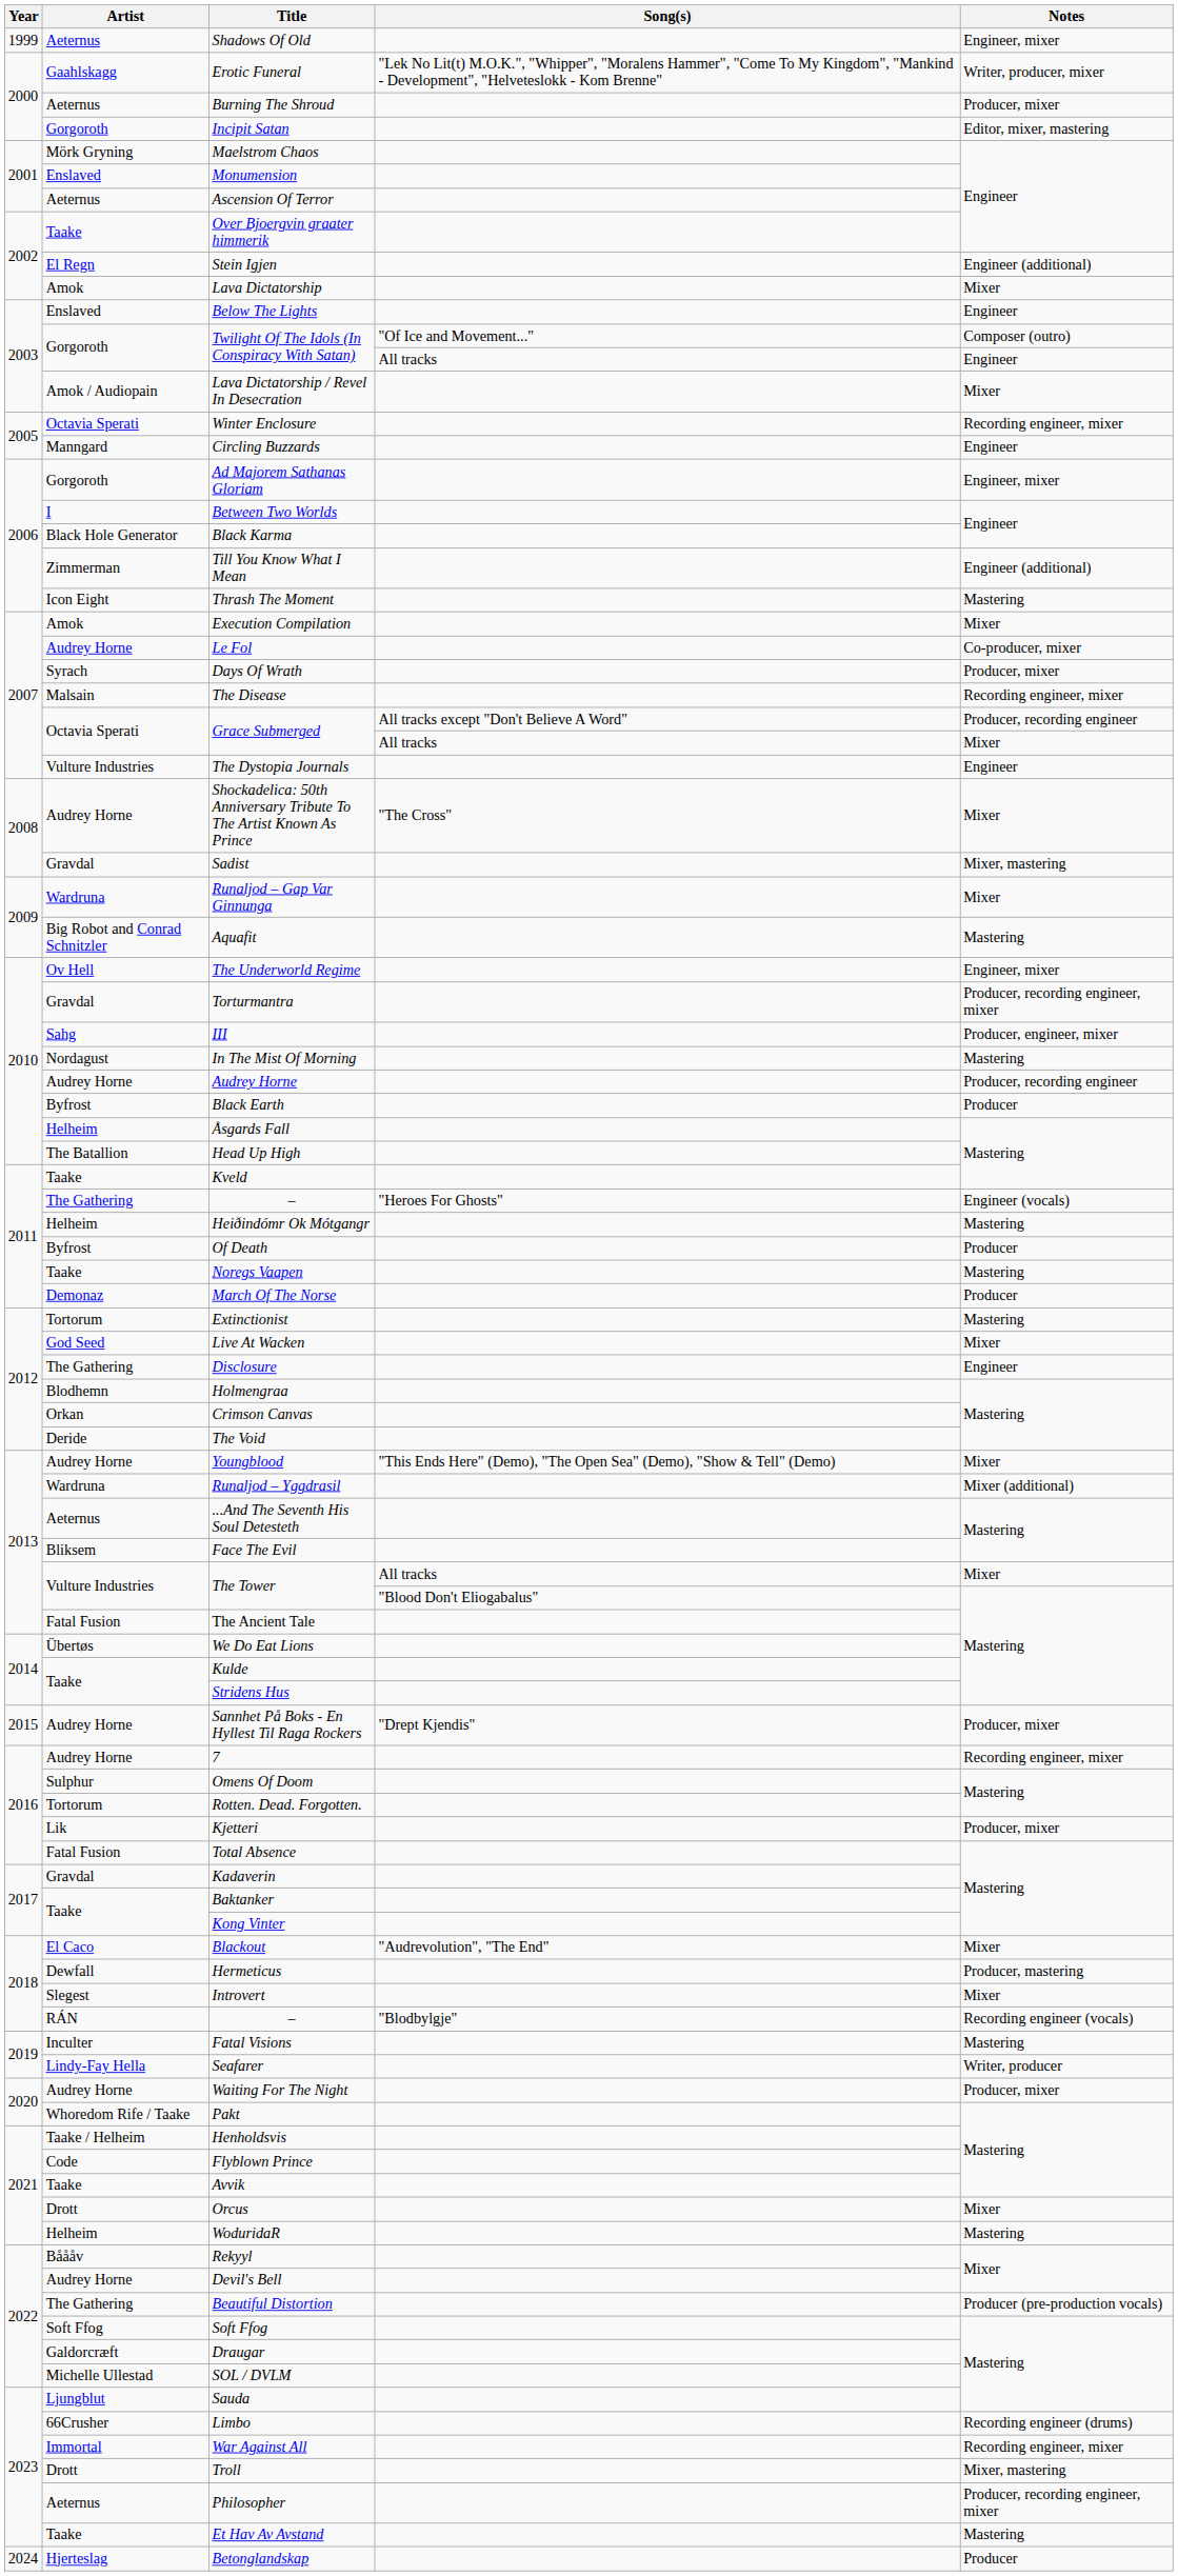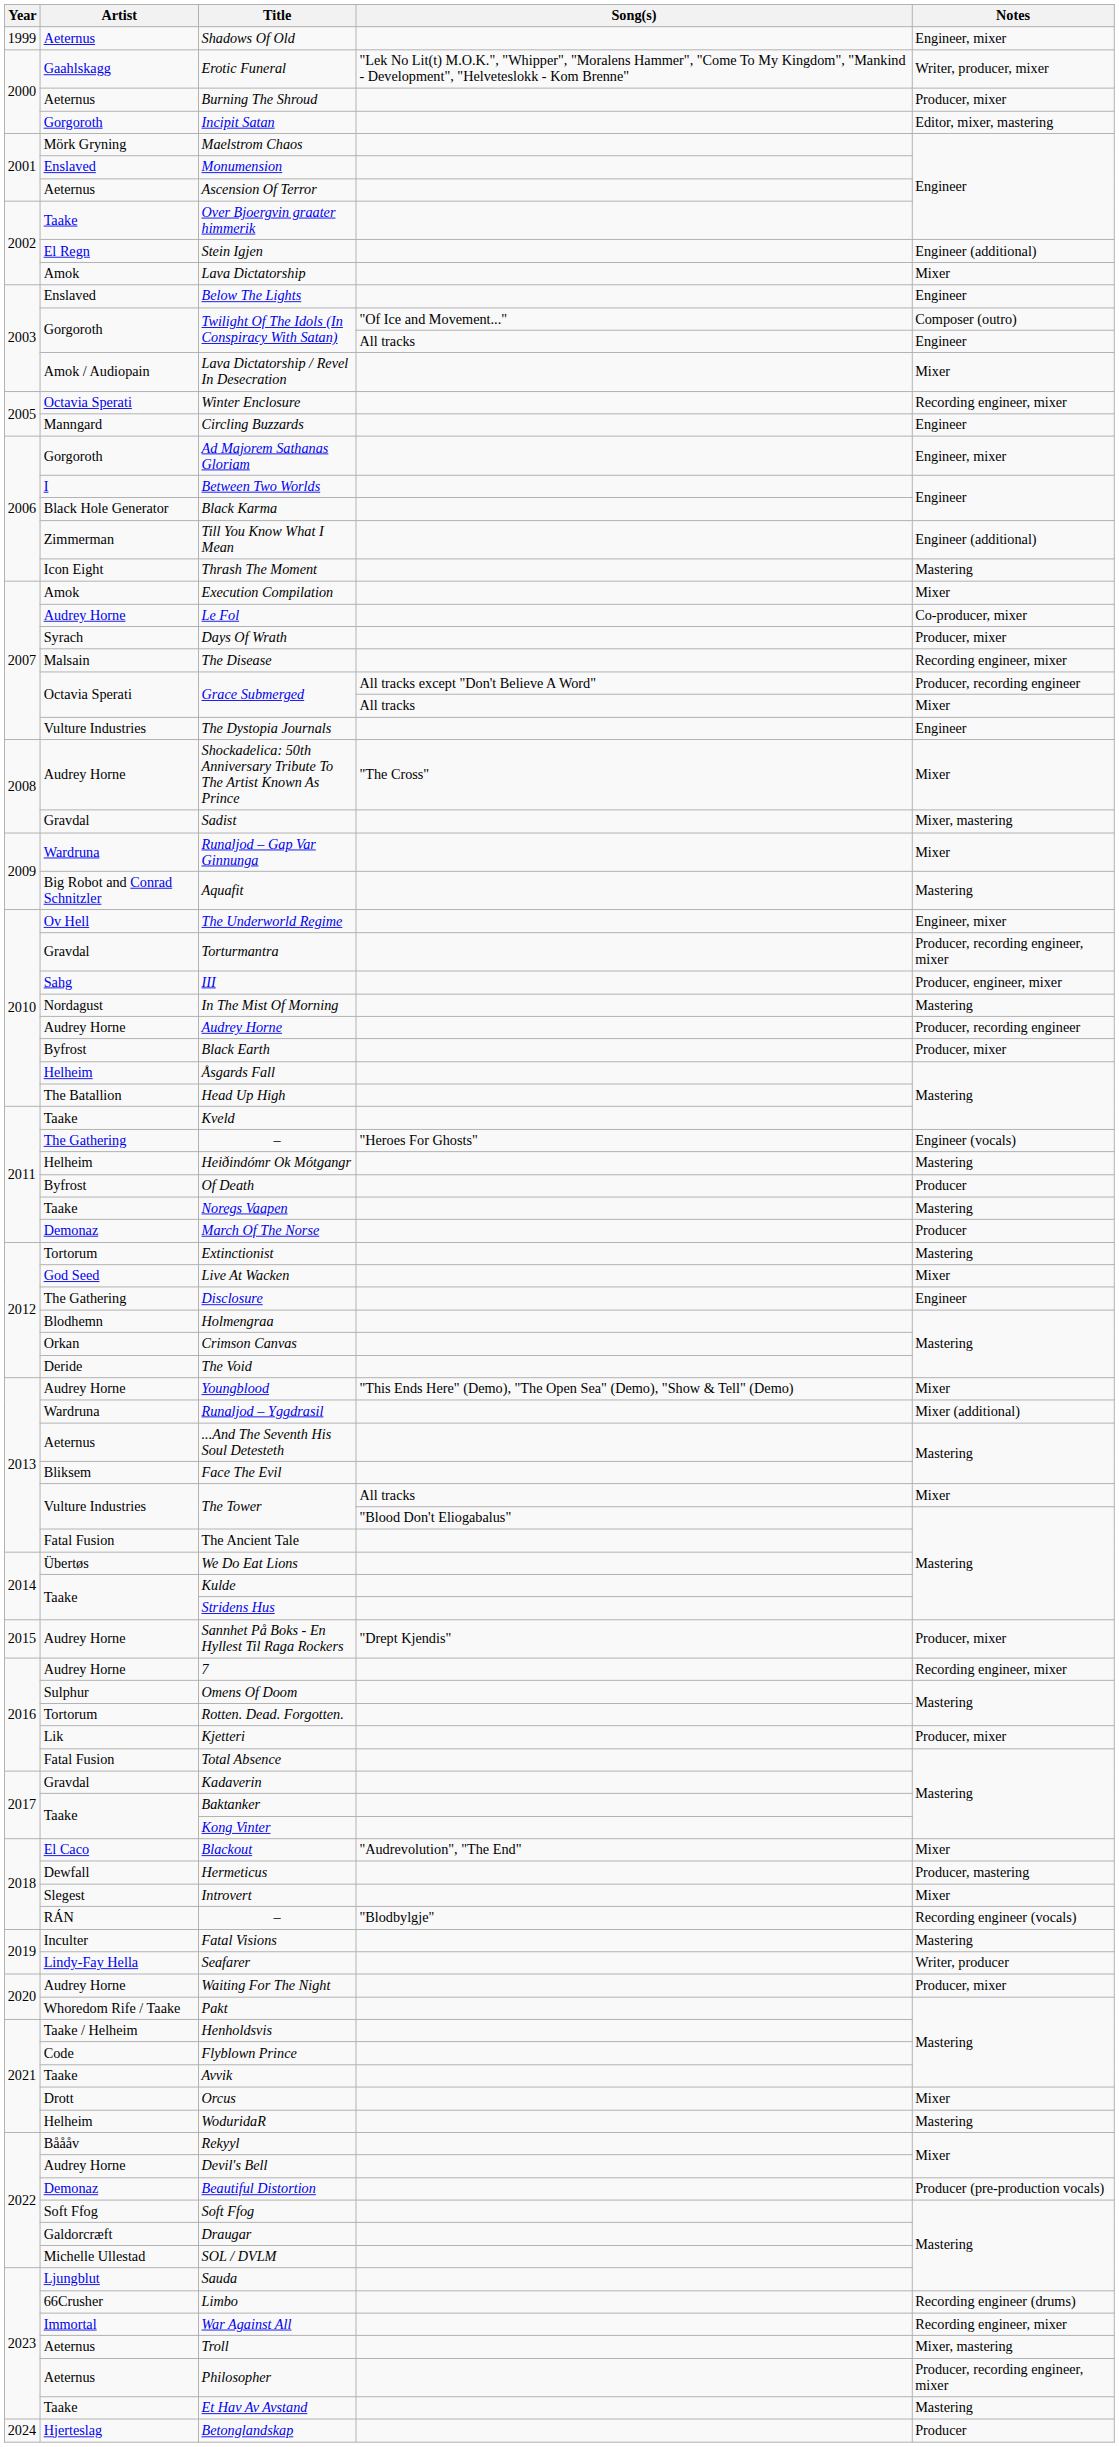 <table class="wikitable sortable">
 <tr>
 <th width="33">Year</th>
 <th width="170">Artist</th>
 <th width="170">Title</th>
 <th>Song(s)</th>
 <th width="220">Notes</th>
 </tr>
 <tr>
 <td>1999</td>
 <td><a href='#'>Aeternus</a></td>
 <td><em>Shadows Of Old</em></td>
 <td></td>
 <td>Engineer, mixer</td>
 </tr>
 <tr>
 <td rowspan="3">2000</td>
 <td><a href='#'>Gaahlskagg</a></td>
 <td><em>Erotic Funeral</em></td>
 <td>"Lek No Lit(t) M.O.K.", "Whipper", "Moralens Hammer", "Come To My Kingdom", "Mankind - Development", "Helveteslokk - Kom Brenne"</td>
 <td>Writer, producer, mixer</td>
 </tr>
 <tr>
 <td>Aeternus</td>
 <td><em>Burning The Shroud</em></td>
 <td></td>
 <td>Producer, mixer</td>
 </tr>
 <tr>
 <td><a href='#'>Gorgoroth</a></td>
 <td><em><a href='#'>Incipit Satan</a></em></td>
 <td></td>
 <td>Editor, mixer, mastering</td>
 </tr>
 <tr>
 <td rowspan="3">2001</td>
 <td>Mörk Gryning</td>
 <td><em>Maelstrom Chaos</em></td>
 <td></td>
 <td rowspan="4">Engineer</td>
 </tr>
 <tr>
 <td><a href='#'>Enslaved</a></td>
 <td><em><a href='#'>Monumension</a></em></td>
 <td></td>
 </tr>
 <tr>
 <td>Aeternus</td>
 <td><em>Ascension Of Terror</em></td>
 <td></td>
 </tr>
 <tr>
 <td rowspan="3">2002</td>
 <td><a href='#'>Taake</a></td>
 <td><em><a href='#'>Over Bjoergvin graater himmerik</a></em></td>
 <td></td>
 </tr>
 <tr>
 <td><a href='#'>El Regn</a></td>
 <td><em>Stein Igjen</em></td>
 <td></td>
 <td>Engineer (additional)</td>
 </tr>
 <tr>
 <td>Amok</td>
 <td><em>Lava Dictatorship</em></td>
 <td></td>
 <td>Mixer</td>
 </tr>
 <tr>
 <td rowspan="4">2003</td>
 <td>Enslaved</td>
 <td><em><a href='#'>Below The Lights</a></em></td>
 <td></td>
 <td>Engineer</td>
 </tr>
 <tr>
 <td rowspan="2">Gorgoroth</td>
 <td rowspan="2"><em><a href='#'>Twilight Of The Idols (In Conspiracy With Satan)</a></em></td>
 <td>"Of Ice and Movement..."</td>
 <td>Composer (outro)</td>
 </tr>
 <tr>
 <td>All tracks</td>
 <td>Engineer</td>
 </tr>
 <tr>
 <td>Amok / Audiopain</td>
 <td><em>Lava Dictatorship / Revel In Desecration</em></td>
 <td></td>
 <td>Mixer</td>
 </tr>
 <tr>
 <td rowspan="2">2005</td>
 <td><a href='#'>Octavia Sperati</a></td>
 <td><em>Winter Enclosure</em></td>
 <td></td>
 <td>Recording engineer, mixer</td>
 </tr>
 <tr>
 <td>Manngard</td>
 <td><em>Circling Buzzards</em></td>
 <td></td>
 <td>Engineer</td>
 </tr>
 <tr>
 <td rowspan="5">2006</td>
 <td>Gorgoroth</td>
 <td><em><a href='#'>Ad Majorem Sathanas Gloriam</a></em></td>
 <td></td>
 <td>Engineer, mixer</td>
 </tr>
 <tr>
 <td><a href='#'>I</a></td>
 <td><em><a href='#'>Between Two Worlds</a></em></td>
 <td></td>
 <td rowspan="2">Engineer</td>
 </tr>
 <tr>
 <td>Black Hole Generator</td>
 <td><em>Black Karma</em></td>
 <td></td>
 </tr>
 <tr>
 <td>Zimmerman</td>
 <td><em>Till You Know What I Mean</em></td>
 <td></td>
 <td>Engineer (additional)</td>
 </tr>
 <tr>
 <td>Icon Eight</td>
 <td><em>Thrash The Moment</em></td>
 <td></td>
 <td>Mastering</td>
 </tr>
 <tr>
 <td rowspan="7">2007</td>
 <td>Amok</td>
 <td><em>Execution Compilation</em></td>
 <td></td>
 <td>Mixer</td>
 </tr>
 <tr>
 <td><a href='#'>Audrey Horne</a></td>
 <td><em><a href='#'>Le Fol</a></em></td>
 <td></td>
 <td>Co-producer, mixer</td>
 </tr>
 <tr>
 <td>Syrach</td>
 <td><em>Days Of Wrath</em></td>
 <td></td>
 <td>Producer, mixer</td>
 </tr>
 <tr>
 <td>Malsain</td>
 <td><em>The Disease</em></td>
 <td></td>
 <td>Recording engineer, mixer</td>
 </tr>
 <tr>
 <td rowspan="2">Octavia Sperati</td>
 <td rowspan="2"><em><a href='#'>Grace Submerged</a></em></td>
 <td>All tracks except "Don't Believe A Word"</td>
 <td>Producer, recording engineer</td>
 </tr>
 <tr>
 <td>All tracks</td>
 <td>Mixer</td>
 </tr>
 <tr>
 <td>Vulture Industries</td>
 <td><em>The Dystopia Journals</em></td>
 <td></td>
 <td>Engineer</td>
 </tr>
 <tr>
 <td rowspan="2">2008</td>
 <td>Audrey Horne</td>
 <td><em>Shockadelica: 50th Anniversary Tribute To The Artist Known As Prince</em></td>
 <td>"The Cross"</td>
 <td>Mixer</td>
 </tr>
 <tr>
 <td>Gravdal</td>
 <td><em>Sadist</em></td>
 <td></td>
 <td>Mixer, mastering</td>
 </tr>
 <tr>
 <td rowspan="2">2009</td>
 <td><a href='#'>Wardruna</a></td>
 <td><em><a href='#'>Runaljod – Gap Var Ginnunga</a></em></td>
 <td></td>
 <td>Mixer</td>
 </tr>
 <tr>
 <td>Big Robot and <a href='#'>Conrad Schnitzler</a></td>
 <td><em>Aquafit</em></td>
 <td></td>
 <td>Mastering</td>
 </tr>
 <tr>
 <td rowspan="8">2010</td>
 <td><a href='#'>Ov Hell</a></td>
 <td><em><a href='#'>The Underworld Regime</a></em></td>
 <td></td>
 <td>Engineer, mixer</td>
 </tr>
 <tr>
 <td>Gravdal</td>
 <td><em>Torturmantra</em></td>
 <td></td>
 <td>Producer, recording engineer, mixer</td>
 </tr>
 <tr>
 <td><a href='#'>Sahg</a></td>
 <td><em><a href='#'>III</a></em></td>
 <td></td>
 <td>Producer, engineer, mixer</td>
 </tr>
 <tr>
 <td>Nordagust</td>
 <td><em>In The Mist Of Morning</em></td>
 <td></td>
 <td>Mastering</td>
 </tr>
 <tr>
 <td>Audrey Horne</td>
 <td><em><a href='#'>Audrey Horne</a></em></td>
 <td></td>
 <td>Producer, recording engineer</td>
 </tr>
 <tr>
 <td>Byfrost</td>
 <td><em>Black Earth</em></td>
 <td></td>
-<td>Producer</td>
+<td>Producer, mixer</td>
 </tr>
 <tr>
 <td><a href='#'>Helheim</a></td>
 <td><em>Åsgards Fall</em></td>
 <td></td>
 <td rowspan="3">Mastering</td>
 </tr>
 <tr>
 <td>The Batallion</td>
 <td><em>Head Up High</em></td>
 <td></td>
 </tr>
 <tr>
 <td rowspan="6">2011</td>
 <td>Taake</td>
 <td><em>Kveld</em></td>
 <td></td>
 </tr>
 <tr>
 <td><a href='#'>The Gathering</a></td>
 <td align="center">–</td>
 <td>"Heroes For Ghosts"</td>
 <td>Engineer (vocals)</td>
 </tr>
 <tr>
 <td>Helheim</td>
 <td><em>Heiðindómr Ok Mótgangr</em></td>
 <td></td>
 <td>Mastering</td>
 </tr>
 <tr>
 <td>Byfrost</td>
 <td><em>Of Death</em></td>
 <td></td>
 <td>Producer</td>
 </tr>
 <tr>
 <td>Taake</td>
 <td><em><a href='#'>Noregs Vaapen</a></em></td>
 <td></td>
 <td>Mastering</td>
 </tr>
 <tr>
 <td><a href='#'>Demonaz</a></td>
 <td><em><a href='#'>March Of The Norse</a></em></td>
 <td></td>
 <td>Producer</td>
 </tr>
 <tr>
 <td rowspan="6">2012</td>
 <td>Tortorum</td>
 <td><em>Extinctionist</em></td>
 <td></td>
 <td>Mastering</td>
 </tr>
 <tr>
 <td><a href='#'>God Seed</a></td>
 <td><em>Live At Wacken</em></td>
 <td></td>
 <td>Mixer</td>
 </tr>
 <tr>
 <td>The Gathering</td>
 <td><em><a href='#'>Disclosure</a></em></td>
 <td></td>
 <td>Engineer</td>
 </tr>
 <tr>
 <td>Blodhemn</td>
 <td><em>Holmengraa</em></td>
 <td></td>
 <td rowspan="3">Mastering</td>
 </tr>
 <tr>
 <td>Orkan</td>
 <td><em>Crimson Canvas</em></td>
 <td></td>
 </tr>
 <tr>
 <td>Deride</td>
 <td><em>The Void</em></td>
 <td></td>
 </tr>
 <tr>
 <td rowspan="7">2013</td>
 <td>Audrey Horne</td>
 <td><em><a href='#'>Youngblood</a></em></td>
 <td>"This Ends Here" (Demo), "The Open Sea" (Demo), "Show & Tell" (Demo)</td>
 <td>Mixer</td>
 </tr>
 <tr>
 <td>Wardruna</td>
 <td><em><a href='#'>Runaljod – Yggdrasil</a></em></td>
 <td></td>
 <td>Mixer (additional)</td>
 </tr>
 <tr>
 <td>Aeternus</td>
 <td><em>...And The Seventh His Soul Detesteth</em></td>
 <td></td>
 <td rowspan="2">Mastering</td>
 </tr>
 <tr>
 <td>Bliksem</td>
 <td><em>Face The Evil</em></td>
 <td></td>
 </tr>
 <tr>
 <td rowspan="2">Vulture Industries</td>
 <td rowspan="2"><em>The Tower</em></td>
 <td>All tracks</td>
 <td>Mixer</td>
 </tr>
 <tr>
 <td>"Blood Don't Eliogabalus"</td>
 <td rowspan="5">Mastering</td>
 </tr>
 <tr>
 <td>Fatal Fusion</td>
 <td>The Ancient Tale</td>
 <td></td>
 </tr>
 <tr>
 <td rowspan="3">2014</td>
 <td>Übertøs</td>
 <td><em>We Do Eat Lions</em></td>
 <td></td>
 </tr>
 <tr>
 <td rowspan="2">Taake</td>
 <td><em>Kulde</em></td>
 <td></td>
 </tr>
 <tr>
 <td><em><a href='#'>Stridens Hus</a></em></td>
 <td></td>
 </tr>
 <tr>
 <td>2015</td>
 <td>Audrey Horne</td>
 <td><em>Sannhet På Boks - En Hyllest Til Raga Rockers</em></td>
 <td>"Drept Kjendis"</td>
 <td>Producer, mixer</td>
 </tr>
 <tr>
 <td rowspan="5">2016</td>
 <td>Audrey Horne</td>
 <td><em>7</em></td>
 <td></td>
 <td>Recording engineer, mixer</td>
 </tr>
 <tr>
 <td>Sulphur</td>
 <td><em>Omens Of Doom</em></td>
 <td></td>
 <td rowspan="2">Mastering</td>
 </tr>
 <tr>
 <td>Tortorum</td>
 <td><em>Rotten. Dead. Forgotten.</em></td>
 <td></td>
 </tr>
 <tr>
 <td>Lik</td>
 <td><em>Kjetteri</em></td>
 <td></td>
 <td>Producer, mixer</td>
 </tr>
 <tr>
 <td>Fatal Fusion</td>
 <td><em>Total Absence</em></td>
 <td></td>
 <td rowspan="4">Mastering</td>
 </tr>
 <tr>
 <td rowspan="3">2017</td>
 <td>Gravdal</td>
 <td><em>Kadaverin</em></td>
 <td></td>
 </tr>
 <tr>
 <td rowspan="2">Taake</td>
 <td><em>Baktanker</em></td>
 <td></td>
 </tr>
 <tr>
 <td><em><a href='#'>Kong Vinter</a></em></td>
 <td></td>
 </tr>
 <tr>
 <td rowspan="4">2018</td>
 <td><a href='#'>El Caco</a></td>
 <td><em><a href='#'>Blackout</a></em></td>
 <td>"Audrevolution", "The End"</td>
 <td>Mixer</td>
 </tr>
 <tr>
 <td>Dewfall</td>
 <td><em>Hermeticus</em></td>
 <td></td>
 <td>Producer, mastering</td>
 </tr>
 <tr>
 <td>Slegest</td>
 <td><em>Introvert</em></td>
 <td></td>
 <td>Mixer</td>
 </tr>
 <tr>
 <td>RÁN</td>
 <td align="center">–</td>
 <td>"Blodbylgje"</td>
 <td>Recording engineer (vocals)</td>
 </tr>
 <tr>
 <td rowspan="2">2019</td>
 <td>Inculter</td>
 <td><em>Fatal Visions</em></td>
 <td></td>
 <td>Mastering</td>
 </tr>
 <tr>
 <td><a href='#'>Lindy-Fay Hella</a></td>
 <td><em>Seafarer</em></td>
 <td></td>
 <td>Writer, producer</td>
 </tr>
 <tr>
 <td rowspan="2">2020</td>
 <td>Audrey Horne</td>
 <td><em>Waiting For The Night</em></td>
 <td></td>
 <td>Producer, mixer</td>
 </tr>
 <tr>
 <td>Whoredom Rife / Taake</td>
 <td><em>Pakt</em></td>
 <td></td>
 <td rowspan="4">Mastering</td>
 </tr>
 <tr>
 <td rowspan="5">2021</td>
 <td>Taake / Helheim</td>
 <td><em>Henholdsvis</em></td>
 <td></td>
 </tr>
 <tr>
 <td>Code</td>
 <td><em>Flyblown Prince</em></td>
 <td></td>
 </tr>
 <tr>
 <td>Taake</td>
 <td><em>Avvik</em></td>
 <td></td>
 </tr>
 <tr>
 <td>Drott</td>
 <td><em>Orcus</em></td>
 <td></td>
 <td>Mixer</td>
 </tr>
 <tr>
 <td>Helheim</td>
 <td><em>WoduridaR</em></td>
 <td></td>
 <td>Mastering</td>
 </tr>
 <tr>
 <td rowspan="6">2022</td>
 <td>Båååv</td>
 <td><em>Rekyyl</em></td>
 <td></td>
 <td rowspan="2">Mixer</td>
 </tr>
 <tr>
 <td>Audrey Horne</td>
 <td><em>Devil's Bell</em></td>
 <td></td>
 </tr>
 <tr>
-<td>The Gathering</td>
+<td><a href='#'>Demonaz</a></td>
 <td><em><a href='#'>Beautiful Distortion</a></em></td>
 <td></td>
 <td>Producer (pre-production vocals)</td>
 </tr>
 <tr>
 <td>Soft Ffog</td>
 <td><em>Soft Ffog</em></td>
 <td></td>
 <td rowspan="4">Mastering</td>
 </tr>
 <tr>
 <td>Galdorcræft</td>
 <td><em>Draugar</em></td>
 <td></td>
 </tr>
 <tr>
 <td>Michelle Ullestad</td>
 <td><em>SOL / DVLM</em></td>
 <td></td>
 </tr>
 <tr>
 <td rowspan="6">2023</td>
 <td><a href='#'>Ljungblut</a></td>
 <td><em>Sauda</em></td>
 <td></td>
 </tr>
 <tr>
 <td>66Crusher</td>
 <td><em>Limbo</em></td>
 <td></td>
 <td>Recording engineer (drums)</td>
 </tr>
 <tr>
 <td><a href='#'>Immortal</a></td>
 <td><em><a href='#'>War Against All</a></em></td>
 <td></td>
 <td>Recording engineer, mixer</td>
 </tr>
 <tr>
-<td>Drott</td>
+<td>Aeternus</td>
 <td><em>Troll</em></td>
 <td></td>
 <td>Mixer, mastering</td>
 </tr>
 <tr>
 <td>Aeternus</td>
 <td><em>Philosopher</em></td>
 <td></td>
 <td>Producer, recording engineer, mixer</td>
 </tr>
 <tr>
 <td>Taake</td>
 <td><em><a href='#'>Et Hav Av Avstand</a></em></td>
 <td></td>
 <td>Mastering</td>
 </tr>
 <tr>
 <td>2024</td>
 <td><a href='#'>Hjerteslag</a></td>
 <td><em><a href='#'>Betonglandskap</a></em></td>
 <td></td>
 <td>Producer</td>
 </tr>
 </table>
